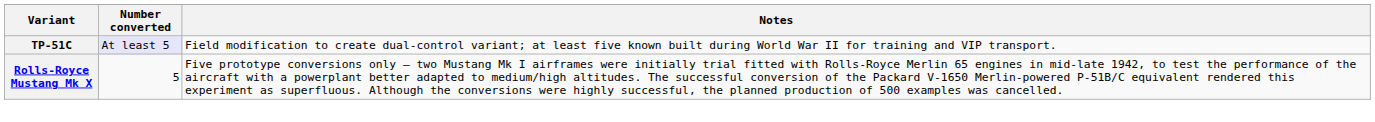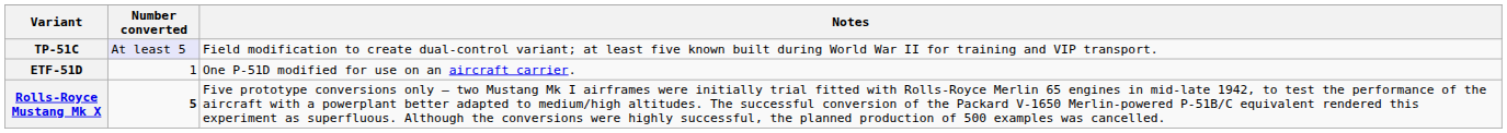 <table class="wikitable sortable plainrowheaders" style="vertical-align: top;">
 <tr>
 </tr>
 <tr>
 <th scope="col">Variant</th>
 <th scope="col">Number converted</th>
 <th scope="col" class="unsortable">Notes</th>
 </tr>
 <tr>
 <th scope="row">TP-51C</th>
 <td data-sort-value="5" style="background: lavender;">At least 5</td>
 <td>Field modification to create dual-control variant; at least five known built during World War II for training and VIP transport.</td>
 </tr>
 <tr>
+<th scope="row">ETF-51D</th>
+<td style="text-align: right">1</td>
+<td>One P-51D modified for use on an <a href='#'>aircraft carrier</a>.</td>
+</tr>
+<tr>
 <th scope="row"><a href='#'>Rolls-Royce Mustang Mk X</a></th>
-<td style="text-align: right">5</td>
+<td style="text-align: right"><strong>5</strong></td>
 <td>Five prototype conversions only – two Mustang Mk I airframes were initially trial fitted with Rolls-Royce Merlin 65 engines in mid-late 1942, to test the performance of the aircraft with a powerplant better adapted to medium/high altitudes. The successful conversion of the Packard V-1650 Merlin-powered P-51B/C equivalent rendered this experiment as superfluous. Although the conversions were highly successful, the planned production of 500 examples was cancelled.</td>
 </tr>
 </table>
